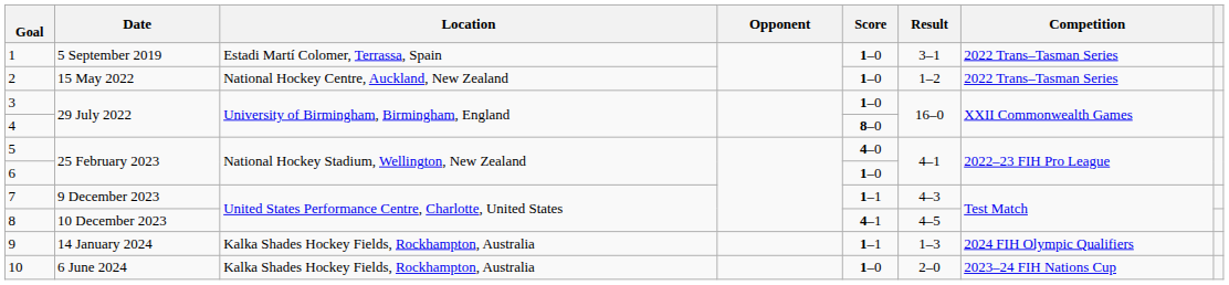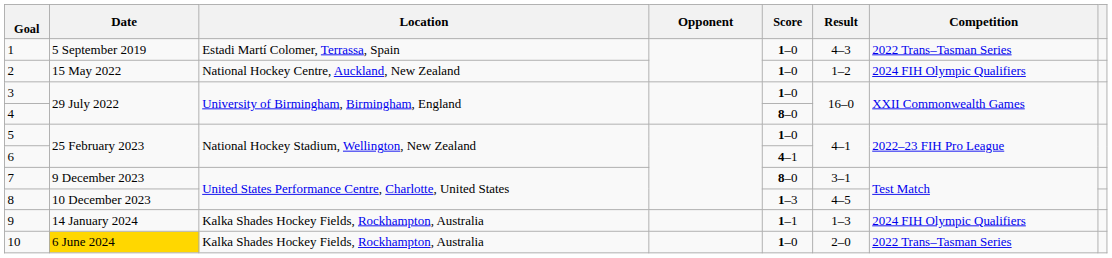 <table class="wikitable sortable" style="font-size:90%" width=97%>
 <tr>
 <th style="font-size:95%;" data-sort-type=number><br>Goal</th>
 <th align=center>Date</th>
 <th>Location</th>
 <th width=120>Opponent</th>
 <th data-sort-type="number" style="font-size:95%">Score</th>
 <th data-sort-type="number" style="font-size:95%">Result</th>
 <th>Competition</th>
 <th></th>
 </tr>
 <tr>
 <td>1</td>
 <td>5 September 2019</td>
 <td>Estadi Martí Colomer, <a href='#'>Terrassa</a>, Spain</td>
 <td rowspan=2></td>
 <td align="center"><strong>1</strong>–0</td>
-<td align="center">3–1</td>
+<td align="center">4–3</td>
 <td><a href='#'>2022 Trans–Tasman Series</a></td>
 <td></td>
 </tr>
 <tr>
 <td>2</td>
 <td>15 May 2022</td>
 <td>National Hockey Centre, <a href='#'>Auckland</a>, New Zealand</td>
 <td align="center"><strong>1</strong>–0</td>
 <td align="center">1–2</td>
-<td><a href='#'>2022 Trans–Tasman Series</a></td>
+<td><a href='#'>2024 FIH Olympic Qualifiers</a></td>
 <td></td>
 </tr>
 <tr>
 <td>3</td>
 <td rowspan=2>29 July 2022</td>
 <td rowspan=2><a href='#'>University of Birmingham</a>, <a href='#'>Birmingham</a>, England</td>
 <td rowspan=2></td>
 <td align="center"><strong>1</strong>–0</td>
 <td rowspan=2; align="center">16–0</td>
 <td rowspan=2><a href='#'>XXII Commonwealth Games</a></td>
 <td rowspan=2></td>
 </tr>
 <tr>
 <td>4</td>
 <td align="center"><strong>8</strong>–0</td>
 </tr>
 <tr>
 <td>5</td>
 <td rowspan=2>25 February 2023</td>
 <td rowspan=2>National Hockey Stadium, <a href='#'>Wellington</a>, New Zealand</td>
 <td rowspan=4></td>
-<td align="center"><strong>4</strong>–0</td>
+<td align="center"><strong>1</strong>–0</td>
 <td rowspan=2; align="center">4–1</td>
 <td rowspan=2><a href='#'>2022–23 FIH Pro League</a></td>
 <td rowspan=2></td>
 </tr>
 <tr>
 <td>6</td>
-<td align="center"><strong>1</strong>–0</td>
+<td align="center"><strong>4</strong>–1</td>
 </tr>
 <tr>
 <td>7</td>
 <td>9 December 2023</td>
 <td rowspan=2><a href='#'>United States Performance Centre</a>, <a href='#'>Charlotte</a>, United States</td>
-<td align="center"><strong>1</strong>–1</td>
-<td align="center">4–3</td>
+<td align="center"><strong>8</strong>–0</td>
+<td align="center">3–1</td>
 <td rowspan=2><a href='#'>Test Match</a></td>
 <td></td>
 </tr>
 <tr>
 <td>8</td>
 <td>10 December 2023</td>
-<td align="center"><strong>4</strong>–1</td>
+<td align="center"><strong>1</strong>–3</td>
 <td align="center">4–5</td>
 <td></td>
 </tr>
 <tr>
 <td>9</td>
 <td>14 January 2024</td>
 <td>Kalka Shades Hockey Fields, <a href='#'>Rockhampton</a>, Australia</td>
 <td></td>
 <td align="center"><strong>1</strong>–1</td>
 <td align="center">1–3</td>
 <td><a href='#'>2024 FIH Olympic Qualifiers</a></td>
 <td></td>
 </tr>
 <tr>
 <td>10</td>
-<td>6 June 2024</td>
+<td style="background: gold;">6 June 2024</td>
 <td>Kalka Shades Hockey Fields, <a href='#'>Rockhampton</a>, Australia</td>
 <td></td>
 <td align="center"><strong>1</strong>–0</td>
 <td align="center">2–0</td>
-<td><a href='#'>2023–24 FIH Nations Cup</a></td>
+<td><a href='#'>2022 Trans–Tasman Series</a></td>
 <td></td>
 </tr>
 </table>
